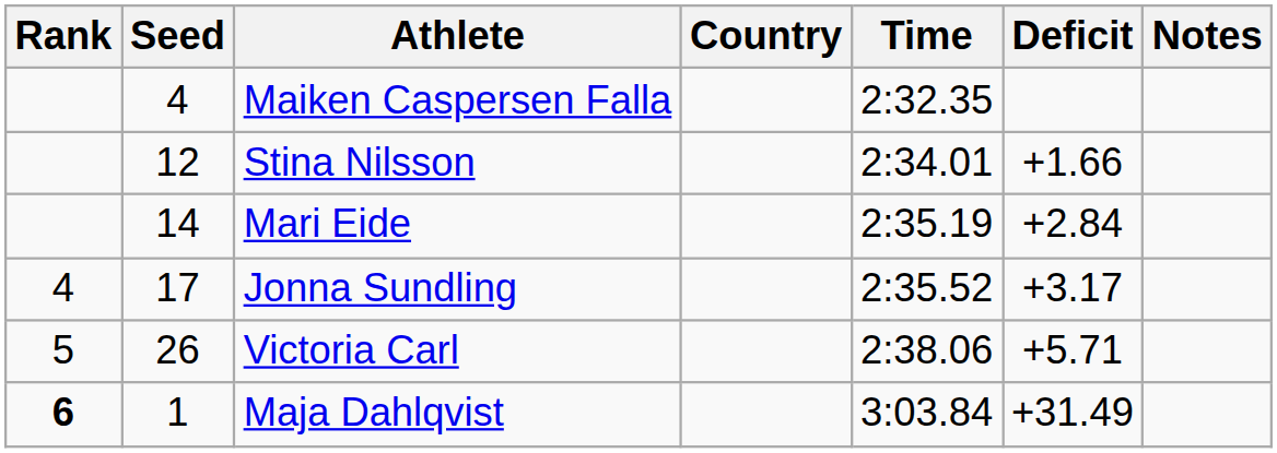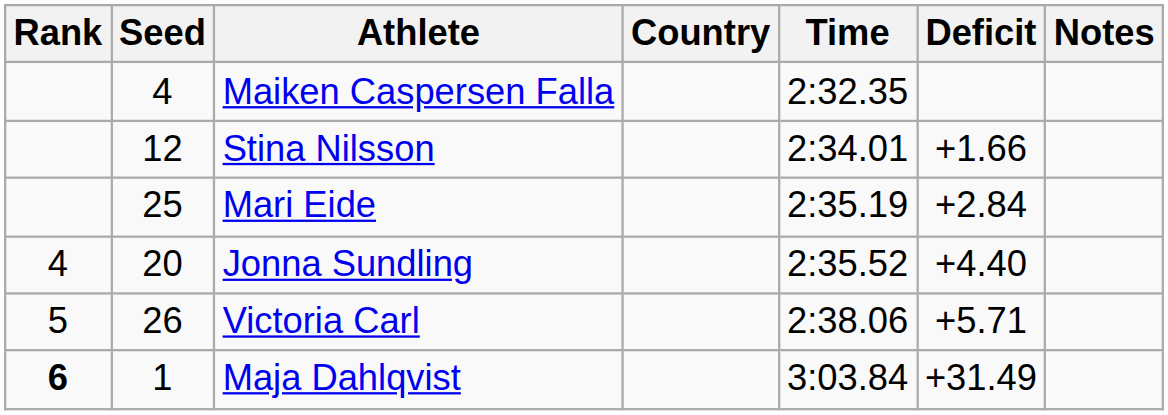 <table class="wikitable sortable" style="text-align:center">
 <tr>
 <th>Rank</th>
 <th>Seed</th>
 <th>Athlete</th>
 <th>Country</th>
 <th>Time</th>
 <th>Deficit</th>
 <th>Notes</th>
 </tr>
 <tr>
 <td></td>
 <td>4</td>
 <td align=left><a href='#'>Maiken Caspersen Falla</a></td>
 <td align=left></td>
 <td>2:32.35</td>
 <td></td>
 <td></td>
 </tr>
 <tr>
 <td></td>
 <td>12</td>
 <td align=left><a href='#'>Stina Nilsson</a></td>
 <td align=left></td>
 <td>2:34.01</td>
 <td>+1.66</td>
 <td></td>
 </tr>
 <tr>
 <td></td>
-<td>14</td>
+<td>25</td>
 <td align=left><a href='#'>Mari Eide</a></td>
 <td align=left></td>
 <td>2:35.19</td>
 <td>+2.84</td>
 <td></td>
 </tr>
 <tr>
 <td>4</td>
-<td>17</td>
+<td>20</td>
 <td align=left><a href='#'>Jonna Sundling</a></td>
 <td align=left></td>
 <td>2:35.52</td>
-<td>+3.17</td>
+<td>+4.40</td>
 <td></td>
 </tr>
 <tr>
 <td>5</td>
 <td>26</td>
 <td align=left><a href='#'>Victoria Carl</a></td>
 <td align=left></td>
 <td>2:38.06</td>
 <td>+5.71</td>
 <td></td>
 </tr>
 <tr>
 <td><strong>6</strong></td>
 <td>1</td>
 <td align=left><a href='#'>Maja Dahlqvist</a></td>
 <td align=left></td>
 <td>3:03.84</td>
 <td>+31.49</td>
 <td></td>
 </tr>
 </table>
